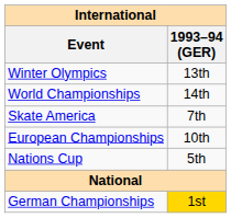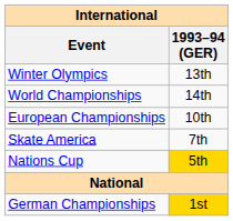 <table class="wikitable" style="text-align:center">
 <tr>
 <th style="background-color: #ffdead; " colspan=2 align=center>International</th>
 </tr>
 <tr>
 <th>Event</th>
 <th>1993–94<br>(GER)</th>
 </tr>
 <tr>
 <td align=left><a href='#'>Winter Olympics</a></td>
 <td>13th</td>
 </tr>
 <tr>
 <td align=left><a href='#'>World Championships</a></td>
 <td>14th</td>
 </tr>
 <tr>
+<td align=left><a href='#'>European Championships</a></td>
+<td>10th</td>
+</tr>
+<tr>
 <td align=left><a href='#'>Skate America</a></td>
 <td>7th</td>
 </tr>
 <tr>
-<td align=left><a href='#'>European Championships</a></td>
-<td>10th</td>
-</tr>
-<tr>
 <td align=left><a href='#'>Nations Cup</a></td>
-<td>5th</td>
+<td style="background: gold;">5th</td>
 </tr>
 <tr>
 <th style="background-color: #ffdead; " colspan=2 align=center>National</th>
 </tr>
 <tr>
 <td align=left><a href='#'>German Championships</a></td>
 <td bgcolor=gold>1st</td>
 </tr>
 </table>
